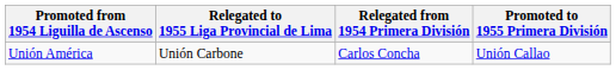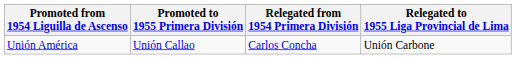 <table class="wikitable">
 <tr>
 <th>Promoted from<br><a href='#'>1954 Liguilla de Ascenso</a></th>
+<th>Promoted to<br><a href='#'>1955 Primera División</a></th>
+<th>Relegated from<br><a href='#'>1954 Primera División</a></th>
 <th>Relegated to<br><a href='#'>1955 Liga Provincial de Lima</a></th>
-<th>Relegated from<br><a href='#'>1954 Primera División</a></th>
-<th>Promoted to<br><a href='#'>1955 Primera División</a></th>
 </tr>
 <tr>
 <td> <a href='#'>Unión América</a> </td>
+<td> <a href='#'>Unión Callao</a> </td>
+<td> <a href='#'>Carlos Concha</a> </td>
 <td> Unión Carbone </td>
-<td> <a href='#'>Carlos Concha</a> </td>
-<td> <a href='#'>Unión Callao</a> </td>
 </tr>
 </table>
